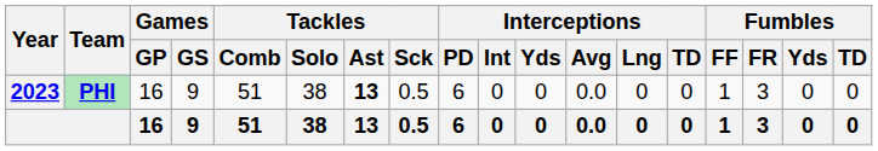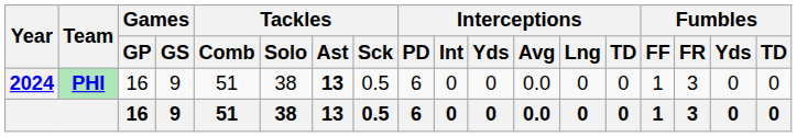 <table class="wikitable" style="text-align:center">
 <tr>
 <th rowspan="2">Year</th>
 <th rowspan="2">Team</th>
 <th colspan="2">Games</th>
 <th colspan="4">Tackles</th>
 <th colspan="6">Interceptions</th>
 <th colspan="4">Fumbles</th>
 </tr>
 <tr>
 <th>GP</th>
 <th>GS</th>
 <th>Comb</th>
 <th>Solo</th>
 <th>Ast</th>
 <th>Sck</th>
 <th>PD</th>
 <th>Int</th>
 <th>Yds</th>
 <th>Avg</th>
 <th>Lng</th>
 <th>TD</th>
 <th>FF</th>
 <th>FR</th>
 <th>Yds</th>
 <th>TD</th>
 </tr>
 <tr>
-<th><a href='#'>2023</a></th>
+<th><a href='#'>2024</a></th>
 <th style="background:#afe6ba;"><a href='#'>PHI</a></th>
 <td>16</td>
 <td>9</td>
 <td>51</td>
 <td>38</td>
 <td><strong>13</strong></td>
 <td>0.5</td>
 <td>6</td>
 <td>0</td>
 <td>0</td>
 <td>0.0</td>
 <td>0</td>
 <td>0</td>
 <td>1</td>
 <td>3</td>
 <td>0</td>
 <td>0</td>
 </tr>
 <tr>
 <th colspan="2"></th>
 <th>16</th>
 <th>9</th>
 <th>51</th>
 <th>38</th>
 <th>13</th>
 <th>0.5</th>
 <th>6</th>
 <th>0</th>
 <th>0</th>
 <th>0.0</th>
 <th>0</th>
 <th>0</th>
 <th>1</th>
 <th>3</th>
 <th>0</th>
 <th>0</th>
 </tr>
 </table>
